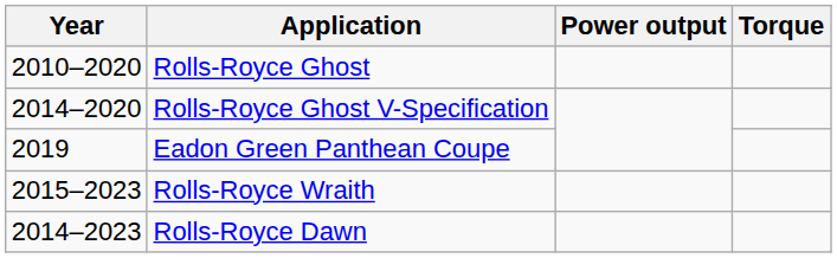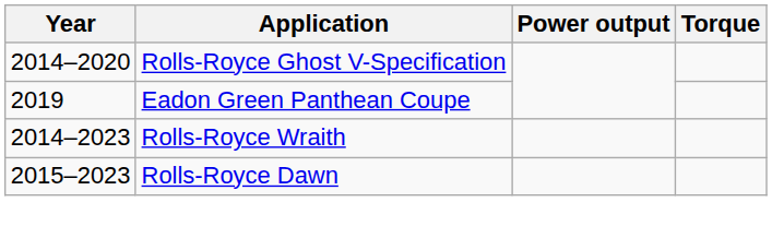 <table class="wikitable sortable">
 <tr>
 <th>Year</th>
 <th>Application</th>
 <th>Power output</th>
 <th>Torque</th>
-</tr>
-<tr>
-<td>2010–2020</td>
-<td><a href='#'>Rolls-Royce Ghost</a></td>
-<td></td>
-<td></td>
 </tr>
 <tr>
 <td>2014–2020</td>
 <td><a href='#'>Rolls-Royce Ghost V-Specification</a></td>
 <td rowspan="2"></td>
 <td></td>
 </tr>
 <tr>
 <td>2019</td>
 <td><a href='#'>Eadon Green Panthean Coupe</a></td>
 <td></td>
 </tr>
 <tr>
-<td>2015–2023</td>
+<td>2014–2023</td>
 <td><a href='#'>Rolls-Royce Wraith</a></td>
 <td></td>
 <td></td>
 </tr>
 <tr>
-<td>2014–2023</td>
+<td>2015–2023</td>
 <td><a href='#'>Rolls-Royce Dawn</a></td>
 <td></td>
 <td></td>
 </tr>
 </table>
